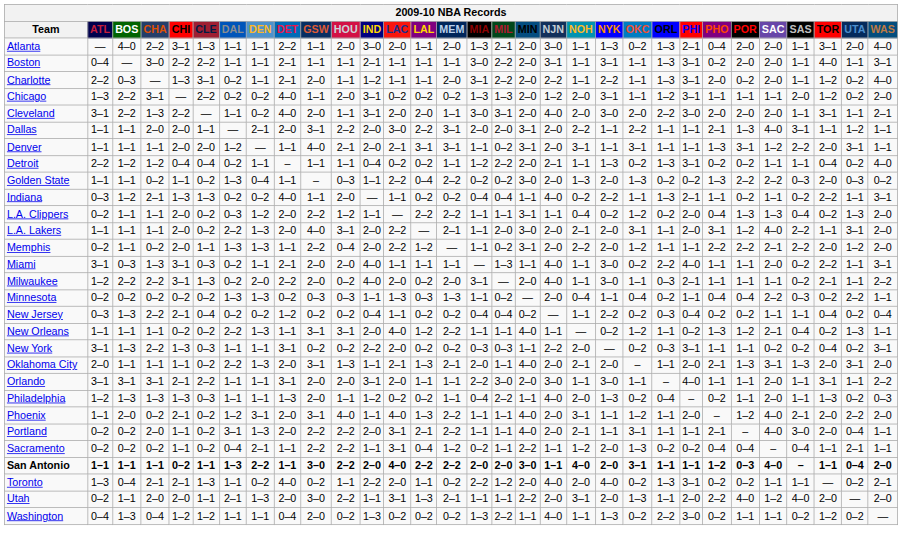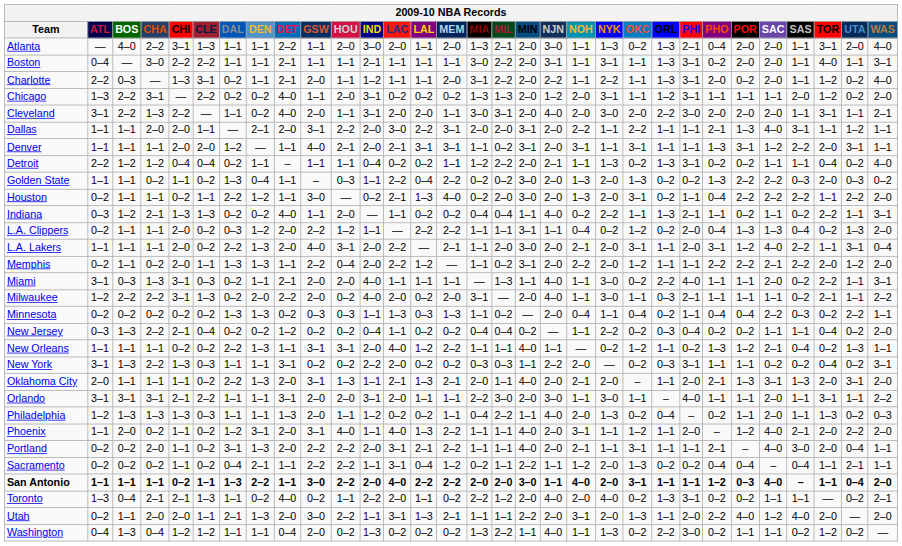 <table class="wikitable mw-collapsible mw-collapsed" style="font-size:86%; text-align:center;">
 <tr>
 <th colspan=31>2009-10 NBA Records</th>
 </tr>
 <tr>
 <th width=100>Team</th>
 <th style="background:#00004d;color:#C41E3a;width=35">ATL</th>
 <th style="background:#006400;color:#FFFFFF;width=35">BOS</th>
 <th style="background:#253E6A;color:#DF5106;width=35">CHA</th>
 <th style="background:#FF0000;color:#000000;width=35">CHI</th>
 <th style="background:#9F1F32;color:#001D43;width=35">CLE</th>
 <th style="background:#0055BA;color:#898D8F;width=35">DAL</th>
 <th style="background:#4C92CC;color:#FDB827;width=35">DEN</th>
 <th style="background:#006BB7;color:#ED164B;width=35">DET</th>
 <th style="background:#072E63;color:#DC5A34;width=35">GSW</th>
 <th style="background:#D31145;color:#CBD4D8;width=35">HOU</th>
 <th style="background:#000080;color:#FFD700;width=35">IND</th>
 <th style="background:#F9160D;color:#1A2E8B;width=35">LAC</th>
 <th style="background:#800080;color:#FFD700;width=35">LAL</th>
 <th style="background:#00265B;color:#BAD1EB;width=35">MEM</th>
 <th style="background:#000000;color:#8B0000;width=35">MIA</th>
 <th style="background:#00471B;color:#AC1A2F;width=35">MIL</th>
 <th style="background:#044D80;color:#000000;width=35">MIN</th>
 <th style="background:#12305B;color:#C4CED4;width=35">NJN</th>
 <th style="background:#0093B1;color:#FDB827;width=35">NOH</th>
 <th style="background:#0000FF;color:#FF8C00;width=35">NYK</th>
 <th style="background:#007DC3;color:#F05033;width=35">OKC</th>
 <th style="background:#0000FF;color:#000000;width=35">ORL</th>
 <th style="background:#FF0000;color:#0000FF;width=35">PHI</th>
 <th style="background:#800080;color:#FF4500;width=35">PHO</th>
 <th style="background:#000000;color:#FF0000;width=35">POR</th>
 <th style="background:#6846A8;color:#FFFFFF;width=35">SAC</th>
 <th style="background:#000000;color:#C0C0C0;width=35">SAS</th>
 <th style="background:#FF0000;color:#000000;width=35">TOR</th>
 <th style="background:#042A5C;color:#4C8ECC;width=35">UTA</th>
 <th style="background:#044D7D;color:#BC7A44;width=35">WAS</th>
 </tr>
 <tr>
 <td style="text-align:left;"><a href='#'>Atlanta</a></td>
 <td>—</td>
 <td>4–0</td>
 <td>2–2</td>
 <td>3–1</td>
 <td>1–3</td>
 <td>1–1</td>
 <td>1–1</td>
 <td>2–2</td>
 <td>1–1</td>
 <td>2–0</td>
 <td>3–0</td>
 <td>2–0</td>
 <td>1–1</td>
 <td>2–0</td>
 <td>1–3</td>
 <td>2–1</td>
 <td>2–0</td>
 <td>3–0</td>
 <td>1–1</td>
 <td>1–3</td>
 <td>0–2</td>
 <td>1–3</td>
 <td>2–1</td>
 <td>0–4</td>
 <td>2–0</td>
 <td>2–0</td>
 <td>1–1</td>
 <td>3–1</td>
 <td>2–0</td>
 <td>4–0</td>
 </tr>
 <tr>
 <td style="text-align:left;"><a href='#'>Boston</a></td>
 <td>0–4</td>
 <td>—</td>
 <td>3–0</td>
 <td>2–2</td>
 <td>2–2</td>
 <td>1–1</td>
 <td>1–1</td>
 <td>2–1</td>
 <td>1–1</td>
 <td>1–1</td>
 <td>2–1</td>
 <td>1–1</td>
 <td>1–1</td>
 <td>1–1</td>
 <td>3–0</td>
 <td>2–2</td>
 <td>2–0</td>
 <td>3–1</td>
 <td>1–1</td>
 <td>3–1</td>
 <td>1–1</td>
 <td>1–3</td>
 <td>3–1</td>
 <td>0–2</td>
 <td>2–0</td>
 <td>2–0</td>
 <td>1–1</td>
 <td>4–0</td>
 <td>1–1</td>
 <td>3–1</td>
 </tr>
 <tr>
 <td style="text-align:left;"><a href='#'>Charlotte</a></td>
 <td>2–2</td>
 <td>0–3</td>
 <td>—</td>
 <td>1–3</td>
 <td>3–1</td>
 <td>0–2</td>
 <td>1–1</td>
 <td>2–1</td>
 <td>2–0</td>
 <td>1–1</td>
 <td>1–2</td>
 <td>1–1</td>
 <td>1–1</td>
 <td>2–0</td>
 <td>3–1</td>
 <td>2–2</td>
 <td>2–0</td>
 <td>2–2</td>
 <td>1–1</td>
 <td>2–2</td>
 <td>1–1</td>
 <td>1–3</td>
 <td>3–1</td>
 <td>2–0</td>
 <td>0–2</td>
 <td>2–0</td>
 <td>1–1</td>
 <td>1–2</td>
 <td>0–2</td>
 <td>4–0</td>
 </tr>
 <tr>
 <td style="text-align:left;"><a href='#'>Chicago</a></td>
 <td>1–3</td>
 <td>2–2</td>
 <td>3–1</td>
 <td>—</td>
 <td>2–2</td>
 <td>0–2</td>
 <td>0–2</td>
 <td>4–0</td>
 <td>1–1</td>
 <td>2–0</td>
 <td>3–1</td>
 <td>0–2</td>
 <td>0–2</td>
 <td>0–2</td>
 <td>1–3</td>
 <td>1–3</td>
 <td>2–0</td>
 <td>1–2</td>
 <td>2–0</td>
 <td>3–1</td>
 <td>1–1</td>
 <td>1–2</td>
 <td>3–1</td>
 <td>1–1</td>
 <td>1–1</td>
 <td>1–1</td>
 <td>2–0</td>
 <td>1–2</td>
 <td>0–2</td>
 <td>2–0</td>
 </tr>
 <tr>
 <td style="text-align:left;"><a href='#'>Cleveland</a></td>
 <td>3–1</td>
 <td>2–2</td>
 <td>1–3</td>
 <td>2–2</td>
 <td>—</td>
 <td>1–1</td>
 <td>0–2</td>
 <td>4–0</td>
 <td>2–0</td>
 <td>1–1</td>
 <td>3–1</td>
 <td>2–0</td>
 <td>2–0</td>
 <td>1–1</td>
 <td>3–0</td>
 <td>3–1</td>
 <td>2–0</td>
 <td>4–0</td>
 <td>2–0</td>
 <td>3–0</td>
 <td>2–0</td>
 <td>2–2</td>
 <td>3–0</td>
 <td>2–0</td>
 <td>2–0</td>
 <td>2–0</td>
 <td>1–1</td>
 <td>3–1</td>
 <td>1–1</td>
 <td>2–1</td>
 </tr>
 <tr>
 <td style="text-align:left;"><a href='#'>Dallas</a></td>
 <td>1–1</td>
 <td>1–1</td>
 <td>2–0</td>
 <td>2–0</td>
 <td>1–1</td>
 <td>—</td>
 <td>2–1</td>
 <td>2–0</td>
 <td>3–1</td>
 <td>2–2</td>
 <td>2–0</td>
 <td>3–0</td>
 <td>2–2</td>
 <td>3–1</td>
 <td>2–0</td>
 <td>2–0</td>
 <td>3–1</td>
 <td>2–0</td>
 <td>2–2</td>
 <td>1–1</td>
 <td>2–2</td>
 <td>1–1</td>
 <td>1–1</td>
 <td>2–1</td>
 <td>1–3</td>
 <td>4–0</td>
 <td>3–1</td>
 <td>1–1</td>
 <td>1–2</td>
 <td>1–1</td>
 </tr>
 <tr>
 <td style="text-align:left;"><a href='#'>Denver</a></td>
 <td>1–1</td>
 <td>1–1</td>
 <td>1–1</td>
 <td>2–0</td>
 <td>2–0</td>
 <td>1–2</td>
 <td>—</td>
 <td>1–1</td>
 <td>4–0</td>
 <td>2–1</td>
 <td>2–0</td>
 <td>2–1</td>
 <td>3–1</td>
 <td>3–1</td>
 <td>1–1</td>
 <td>0–2</td>
 <td>3–1</td>
 <td>2–0</td>
 <td>3–1</td>
 <td>1–1</td>
 <td>3–1</td>
 <td>1–1</td>
 <td>1–1</td>
 <td>1–3</td>
 <td>3–1</td>
 <td>1–2</td>
 <td>2–2</td>
 <td>2–0</td>
 <td>3–1</td>
 <td>1–1</td>
 </tr>
 <tr>
 <td style="text-align:left;"><a href='#'>Detroit</a></td>
 <td>2–2</td>
 <td>1–2</td>
 <td>1–2</td>
 <td>0–4</td>
 <td>0–4</td>
 <td>0–2</td>
 <td>1–1</td>
 <td>–</td>
 <td>1–1</td>
 <td>1–1</td>
 <td>0–4</td>
 <td>0–2</td>
 <td>0–2</td>
 <td>1–1</td>
 <td>1–2</td>
 <td>2–2</td>
 <td>2–0</td>
 <td>2–1</td>
 <td>1–1</td>
 <td>1–3</td>
 <td>0–2</td>
 <td>1–3</td>
 <td>3–1</td>
 <td>0–2</td>
 <td>0–2</td>
 <td>1–1</td>
 <td>1–1</td>
 <td>0–4</td>
 <td>0–2</td>
 <td>4–0</td>
 </tr>
 <tr>
 <td style="text-align:left;"><a href='#'>Golden State</a></td>
 <td>1–1</td>
 <td>1–1</td>
 <td>0–2</td>
 <td>1–1</td>
 <td>0–2</td>
 <td>1–3</td>
 <td>0–4</td>
 <td>1–1</td>
 <td>–</td>
 <td>0–3</td>
 <td>1–1</td>
 <td>2–2</td>
 <td>0–4</td>
 <td>2–2</td>
 <td>0–2</td>
 <td>0–2</td>
 <td>3–0</td>
 <td>2–0</td>
 <td>1–3</td>
 <td>2–0</td>
 <td>1–3</td>
 <td>0–2</td>
 <td>0–2</td>
 <td>1–3</td>
 <td>2–2</td>
 <td>2–2</td>
 <td>0–3</td>
 <td>2–0</td>
 <td>0–3</td>
 <td>0–2</td>
 </tr>
 <tr>
+<td style="text-align:left;"><a href='#'>Houston</a></td>
+<td>0–2</td>
+<td>1–1</td>
+<td>1–1</td>
+<td>0–2</td>
+<td>1–1</td>
+<td>2–2</td>
+<td>1–2</td>
+<td>1–1</td>
+<td>3–0</td>
+<td>—</td>
+<td>0–2</td>
+<td>2–1</td>
+<td>1–3</td>
+<td>4–0</td>
+<td>0–2</td>
+<td>2–0</td>
+<td>3–0</td>
+<td>2–0</td>
+<td>1–3</td>
+<td>2–0</td>
+<td>3–1</td>
+<td>0–2</td>
+<td>1–1</td>
+<td>0–4</td>
+<td>2–2</td>
+<td>2–2</td>
+<td>2–2</td>
+<td>1–1</td>
+<td>2–2</td>
+<td>2–0</td>
+</tr>
+<tr>
 <td style="text-align:left;"><a href='#'>Indiana</a></td>
 <td>0–3</td>
 <td>1–2</td>
 <td>2–1</td>
 <td>1–3</td>
 <td>1–3</td>
 <td>0–2</td>
 <td>0–2</td>
 <td>4–0</td>
 <td>1–1</td>
 <td>2–0</td>
 <td>—</td>
 <td>1–1</td>
 <td>0–2</td>
 <td>0–2</td>
 <td>0–4</td>
 <td>0–4</td>
 <td>1–1</td>
 <td>4–0</td>
 <td>0–2</td>
 <td>2–2</td>
 <td>1–1</td>
 <td>1–3</td>
 <td>2–1</td>
 <td>1–1</td>
 <td>0–2</td>
 <td>1–1</td>
 <td>0–2</td>
 <td>2–2</td>
 <td>1–1</td>
 <td>3–1</td>
 </tr>
 <tr>
 <td style="text-align:left;"><a href='#'>L.A. Clippers</a></td>
 <td>0–2</td>
 <td>1–1</td>
 <td>1–1</td>
 <td>2–0</td>
 <td>0–2</td>
 <td>0–3</td>
 <td>1–2</td>
 <td>2–0</td>
 <td>2–2</td>
 <td>1–2</td>
 <td>1–1</td>
 <td>—</td>
 <td>2–2</td>
 <td>2–2</td>
 <td>1–1</td>
 <td>1–1</td>
 <td>3–1</td>
 <td>1–1</td>
 <td>0–4</td>
 <td>0–2</td>
 <td>1–2</td>
 <td>0–2</td>
 <td>2–0</td>
 <td>0–4</td>
 <td>1–3</td>
 <td>1–3</td>
 <td>0–4</td>
 <td>0–2</td>
 <td>1–3</td>
 <td>2–0</td>
 </tr>
 <tr>
 <td style="text-align:left;"><a href='#'>L.A. Lakers</a></td>
 <td>1–1</td>
 <td>1–1</td>
 <td>1–1</td>
 <td>2–0</td>
 <td>0–2</td>
 <td>2–2</td>
 <td>1–3</td>
 <td>2–0</td>
 <td>4–0</td>
 <td>3–1</td>
 <td>2–0</td>
 <td>2–2</td>
 <td>—</td>
 <td>2–1</td>
 <td>1–1</td>
 <td>2–0</td>
 <td>3–0</td>
 <td>2–0</td>
 <td>2–1</td>
 <td>2–0</td>
 <td>3–1</td>
 <td>1–1</td>
 <td>2–0</td>
 <td>3–1</td>
 <td>1–2</td>
 <td>4–0</td>
 <td>2–2</td>
 <td>1–1</td>
 <td>3–1</td>
-<td>2–0</td>
+<td>0–4</td>
 </tr>
 <tr>
 <td style="text-align:left;"><a href='#'>Memphis</a></td>
 <td>0–2</td>
 <td>1–1</td>
 <td>0–2</td>
 <td>2–0</td>
 <td>1–1</td>
 <td>1–3</td>
 <td>1–3</td>
 <td>1–1</td>
 <td>2–2</td>
 <td>0–4</td>
 <td>2–0</td>
 <td>2–2</td>
 <td>1–2</td>
 <td>—</td>
 <td>1–1</td>
 <td>0–2</td>
 <td>3–1</td>
 <td>2–0</td>
 <td>2–2</td>
 <td>2–0</td>
 <td>1–2</td>
 <td>1–1</td>
 <td>1–1</td>
 <td>2–2</td>
 <td>2–2</td>
 <td>2–1</td>
 <td>2–2</td>
 <td>2–0</td>
 <td>1–2</td>
 <td>2–0</td>
 </tr>
 <tr>
 <td style="text-align:left;"><a href='#'>Miami</a></td>
 <td>3–1</td>
 <td>0–3</td>
 <td>1–3</td>
 <td>3–1</td>
 <td>0–3</td>
 <td>0–2</td>
 <td>1–1</td>
 <td>2–1</td>
 <td>2–0</td>
 <td>2–0</td>
 <td>4–0</td>
 <td>1–1</td>
 <td>1–1</td>
 <td>1–1</td>
 <td>—</td>
 <td>1–3</td>
 <td>1–1</td>
 <td>4–0</td>
 <td>1–1</td>
 <td>3–0</td>
 <td>0–2</td>
 <td>2–2</td>
 <td>4–0</td>
 <td>1–1</td>
 <td>1–1</td>
 <td>2–0</td>
 <td>0–2</td>
 <td>2–2</td>
 <td>1–1</td>
 <td>3–1</td>
 </tr>
 <tr>
 <td style="text-align:left;"><a href='#'>Milwaukee</a></td>
 <td>1–2</td>
 <td>2–2</td>
 <td>2–2</td>
 <td>3–1</td>
 <td>1–3</td>
 <td>0–2</td>
 <td>2–0</td>
 <td>2–2</td>
 <td>2–0</td>
 <td>0–2</td>
 <td>4–0</td>
 <td>2–0</td>
 <td>0–2</td>
 <td>2–0</td>
 <td>3–1</td>
 <td>—</td>
 <td>2–0</td>
 <td>4–0</td>
 <td>1–1</td>
 <td>3–0</td>
 <td>1–1</td>
 <td>0–3</td>
 <td>2–1</td>
 <td>1–1</td>
 <td>1–1</td>
 <td>1–1</td>
 <td>0–2</td>
 <td>2–1</td>
 <td>1–1</td>
 <td>2–2</td>
 </tr>
 <tr>
 <td style="text-align:left;"><a href='#'>Minnesota</a></td>
 <td>0–2</td>
 <td>0–2</td>
 <td>0–2</td>
 <td>0–2</td>
 <td>0–2</td>
 <td>1–3</td>
 <td>1–3</td>
 <td>0–2</td>
 <td>0–3</td>
 <td>0–3</td>
 <td>1–1</td>
 <td>1–3</td>
 <td>0–3</td>
 <td>1–3</td>
 <td>1–1</td>
 <td>0–2</td>
 <td>—</td>
 <td>2–0</td>
 <td>0–4</td>
 <td>1–1</td>
 <td>0–4</td>
 <td>0–2</td>
 <td>1–1</td>
 <td>0–4</td>
 <td>0–4</td>
 <td>2–2</td>
 <td>0–3</td>
 <td>0–2</td>
 <td>2–2</td>
 <td>1–1</td>
 </tr>
 <tr>
 <td style="text-align:left;"><a href='#'>New Jersey</a></td>
 <td>0–3</td>
 <td>1–3</td>
 <td>2–2</td>
 <td>2–1</td>
 <td>0–4</td>
 <td>0–2</td>
 <td>0–2</td>
 <td>1–2</td>
 <td>0–2</td>
 <td>0–2</td>
 <td>0–4</td>
 <td>1–1</td>
 <td>0–2</td>
 <td>0–2</td>
 <td>0–4</td>
 <td>0–4</td>
 <td>0–2</td>
 <td>—</td>
 <td>1–1</td>
 <td>2–2</td>
 <td>0–2</td>
 <td>0–3</td>
 <td>0–4</td>
 <td>0–2</td>
 <td>0–2</td>
 <td>1–1</td>
 <td>1–1</td>
 <td>0–4</td>
 <td>0–2</td>
-<td>0–4</td>
+<td>2–0</td>
 </tr>
 <tr>
 <td style="text-align:left;"><a href='#'>New Orleans</a></td>
 <td>1–1</td>
 <td>1–1</td>
 <td>1–1</td>
 <td>0–2</td>
 <td>0–2</td>
 <td>2–2</td>
 <td>1–3</td>
 <td>1–1</td>
 <td>3–1</td>
 <td>3–1</td>
 <td>2–0</td>
 <td>4–0</td>
 <td>1–2</td>
 <td>2–2</td>
 <td>1–1</td>
 <td>1–1</td>
 <td>4–0</td>
 <td>1–1</td>
 <td>—</td>
 <td>0–2</td>
 <td>1–2</td>
 <td>1–1</td>
 <td>0–2</td>
 <td>1–3</td>
 <td>1–2</td>
 <td>2–1</td>
 <td>0–4</td>
 <td>0–2</td>
 <td>1–3</td>
 <td>1–1</td>
 </tr>
 <tr>
 <td style="text-align:left;"><a href='#'>New York</a></td>
 <td>3–1</td>
 <td>1–3</td>
 <td>2–2</td>
 <td>1–3</td>
 <td>0–3</td>
 <td>1–1</td>
 <td>1–1</td>
 <td>3–1</td>
 <td>0–2</td>
 <td>0–2</td>
 <td>2–2</td>
 <td>2–0</td>
 <td>0–2</td>
 <td>0–2</td>
 <td>0–3</td>
 <td>0–3</td>
 <td>1–1</td>
 <td>2–2</td>
 <td>2–0</td>
 <td>—</td>
 <td>0–2</td>
 <td>0–3</td>
 <td>3–1</td>
 <td>1–1</td>
 <td>1–1</td>
 <td>0–2</td>
 <td>0–2</td>
 <td>0–4</td>
 <td>0–2</td>
 <td>3–1</td>
 </tr>
 <tr>
 <td style="text-align:left;"><a href='#'>Oklahoma City</a></td>
 <td>2–0</td>
 <td>1–1</td>
 <td>1–1</td>
 <td>1–1</td>
 <td>0–2</td>
 <td>2–2</td>
 <td>1–3</td>
 <td>2–0</td>
 <td>3–1</td>
 <td>1–3</td>
 <td>1–1</td>
 <td>2–1</td>
 <td>1–3</td>
 <td>2–1</td>
 <td>2–0</td>
 <td>1–1</td>
 <td>4–0</td>
 <td>2–0</td>
 <td>2–1</td>
 <td>2–0</td>
 <td>–</td>
 <td>1–1</td>
 <td>2–0</td>
 <td>2–1</td>
 <td>1–3</td>
 <td>3–1</td>
 <td>1–3</td>
 <td>2–0</td>
 <td>3–1</td>
 <td>2–0</td>
 </tr>
 <tr>
 <td style="text-align:left;"><a href='#'>Orlando</a></td>
 <td>3–1</td>
 <td>3–1</td>
 <td>3–1</td>
 <td>2–1</td>
 <td>2–2</td>
 <td>1–1</td>
 <td>1–1</td>
 <td>3–1</td>
 <td>2–0</td>
 <td>2–0</td>
 <td>3–1</td>
 <td>2–0</td>
 <td>1–1</td>
 <td>1–1</td>
 <td>2–2</td>
 <td>3–0</td>
 <td>2–0</td>
 <td>3–0</td>
 <td>1–1</td>
 <td>3–0</td>
 <td>1–1</td>
 <td>–</td>
 <td>4–0</td>
 <td>1–1</td>
 <td>1–1</td>
 <td>2–0</td>
 <td>1–1</td>
 <td>3–1</td>
 <td>1–1</td>
 <td>2–2</td>
 </tr>
 <tr>
 <td style="text-align:left;"><a href='#'>Philadelphia</a></td>
 <td>1–2</td>
 <td>1–3</td>
 <td>1–3</td>
 <td>1–3</td>
 <td>0–3</td>
 <td>1–1</td>
 <td>1–1</td>
 <td>1–3</td>
 <td>2–0</td>
 <td>1–1</td>
 <td>1–2</td>
 <td>0–2</td>
 <td>0–2</td>
 <td>1–1</td>
 <td>0–4</td>
 <td>2–2</td>
 <td>1–1</td>
 <td>4–0</td>
 <td>2–0</td>
 <td>1–3</td>
 <td>0–2</td>
 <td>0–4</td>
 <td>–</td>
 <td>0–2</td>
 <td>1–1</td>
 <td>2–0</td>
 <td>1–1</td>
 <td>1–3</td>
 <td>0–2</td>
 <td>0–3</td>
 </tr>
 <tr>
 <td style="text-align:left;"><a href='#'>Phoenix</a></td>
 <td>1–1</td>
 <td>2–0</td>
 <td>0–2</td>
-<td>2–1</td>
+<td>1–1</td>
 <td>0–2</td>
 <td>1–2</td>
 <td>3–1</td>
 <td>2–0</td>
 <td>3–1</td>
 <td>4–0</td>
 <td>1–1</td>
 <td>4–0</td>
 <td>1–3</td>
 <td>2–2</td>
 <td>1–1</td>
 <td>1–1</td>
 <td>4–0</td>
 <td>2–0</td>
 <td>3–1</td>
 <td>1–1</td>
 <td>1–2</td>
 <td>1–1</td>
 <td>2–0</td>
 <td>–</td>
 <td>1–2</td>
 <td>4–0</td>
 <td>2–1</td>
 <td>2–0</td>
 <td>2–2</td>
 <td>2–0</td>
 </tr>
 <tr>
 <td style="text-align:left;"><a href='#'>Portland</a></td>
 <td>0–2</td>
 <td>0–2</td>
 <td>2–0</td>
 <td>1–1</td>
 <td>0–2</td>
 <td>3–1</td>
 <td>1–3</td>
 <td>2–0</td>
 <td>2–2</td>
 <td>2–2</td>
 <td>2–0</td>
 <td>3–1</td>
 <td>2–1</td>
 <td>2–2</td>
 <td>1–1</td>
 <td>1–1</td>
 <td>4–0</td>
 <td>2–0</td>
 <td>2–1</td>
 <td>1–1</td>
 <td>3–1</td>
 <td>1–1</td>
 <td>1–1</td>
 <td>2–1</td>
 <td>–</td>
 <td>4–0</td>
 <td>3–0</td>
 <td>2–0</td>
 <td>0–4</td>
 <td>1–1</td>
 </tr>
 <tr>
 <td style="text-align:left;"><a href='#'>Sacramento</a></td>
 <td>0–2</td>
 <td>0–2</td>
 <td>0–2</td>
 <td>1–1</td>
 <td>0–2</td>
 <td>0–4</td>
 <td>2–1</td>
 <td>1–1</td>
 <td>2–2</td>
 <td>2–2</td>
 <td>1–1</td>
 <td>3–1</td>
 <td>0–4</td>
 <td>1–2</td>
 <td>0–2</td>
 <td>1–1</td>
 <td>2–2</td>
 <td>1–1</td>
 <td>1–2</td>
 <td>2–0</td>
 <td>1–3</td>
 <td>0–2</td>
 <td>0–2</td>
 <td>0–4</td>
 <td>0–4</td>
 <td>–</td>
 <td>0–4</td>
 <td>1–1</td>
 <td>2–1</td>
 <td>1–1</td>
 </tr>
 <tr style="font-weight:bold">
 <td style="text-align:left;">San Antonio</td>
 <td>1–1</td>
 <td>1–1</td>
 <td>1–1</td>
 <td>0–2</td>
 <td>1–1</td>
 <td>1–3</td>
 <td>2–2</td>
 <td>1–1</td>
 <td>3–0</td>
 <td>2–2</td>
 <td>2–0</td>
 <td>4–0</td>
 <td>2–2</td>
 <td>2–2</td>
 <td>2–0</td>
 <td>2–0</td>
 <td>3–0</td>
 <td>1–1</td>
 <td>4–0</td>
 <td>2–0</td>
 <td>3–1</td>
 <td>1–1</td>
 <td>1–1</td>
 <td>1–2</td>
 <td>0–3</td>
 <td>4–0</td>
 <td>–</td>
 <td>1–1</td>
 <td>0–4</td>
 <td>2–0</td>
 </tr>
 <tr>
 <td style="text-align:left;"><a href='#'>Toronto</a></td>
 <td>1–3</td>
 <td>0–4</td>
 <td>2–1</td>
 <td>2–1</td>
 <td>1–3</td>
 <td>1–1</td>
 <td>0–2</td>
 <td>4–0</td>
 <td>0–2</td>
 <td>1–1</td>
 <td>2–2</td>
 <td>2–0</td>
 <td>1–1</td>
 <td>0–2</td>
 <td>2–2</td>
 <td>1–2</td>
 <td>2–0</td>
 <td>4–0</td>
 <td>2–0</td>
 <td>4–0</td>
 <td>0–2</td>
 <td>1–3</td>
 <td>3–1</td>
 <td>0–2</td>
 <td>0–2</td>
 <td>1–1</td>
 <td>1–1</td>
 <td>—</td>
 <td>0–2</td>
 <td>2–1</td>
 </tr>
 <tr>
 <td style="text-align:left;"><a href='#'>Utah</a></td>
 <td>0–2</td>
 <td>1–1</td>
 <td>2–0</td>
 <td>2–0</td>
 <td>1–1</td>
 <td>2–1</td>
 <td>1–3</td>
 <td>2–0</td>
 <td>3–0</td>
 <td>2–2</td>
 <td>1–1</td>
 <td>3–1</td>
 <td>1–3</td>
 <td>2–1</td>
 <td>1–1</td>
 <td>1–1</td>
 <td>2–2</td>
 <td>2–0</td>
 <td>3–1</td>
 <td>2–0</td>
 <td>1–3</td>
 <td>1–1</td>
 <td>2–0</td>
 <td>2–2</td>
 <td>4–0</td>
 <td>1–2</td>
 <td>4–0</td>
 <td>2–0</td>
 <td>—</td>
 <td>2–0</td>
 </tr>
 <tr>
 <td style="text-align:left;"><a href='#'>Washington</a></td>
 <td>0–4</td>
 <td>1–3</td>
 <td>0–4</td>
 <td>1–2</td>
 <td>1–2</td>
 <td>1–1</td>
 <td>1–1</td>
 <td>0–4</td>
 <td>2–0</td>
 <td>0–2</td>
 <td>1–3</td>
 <td>0–2</td>
 <td>0–2</td>
 <td>0–2</td>
 <td>1–3</td>
 <td>2–2</td>
 <td>1–1</td>
 <td>4–0</td>
 <td>1–1</td>
 <td>1–3</td>
 <td>0–2</td>
 <td>2–2</td>
 <td>3–0</td>
 <td>0–2</td>
 <td>1–1</td>
 <td>1–1</td>
 <td>0–2</td>
 <td>1–2</td>
 <td>0–2</td>
 <td>—</td>
 </tr>
 </table>
